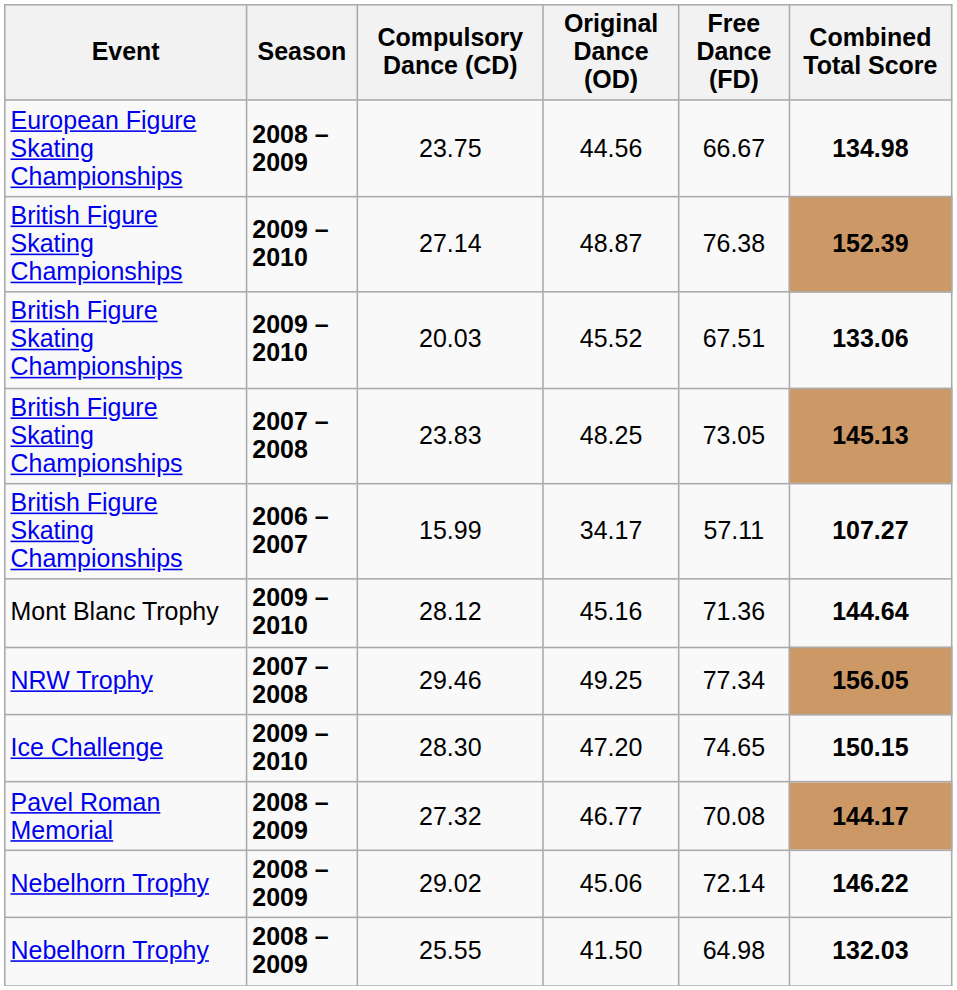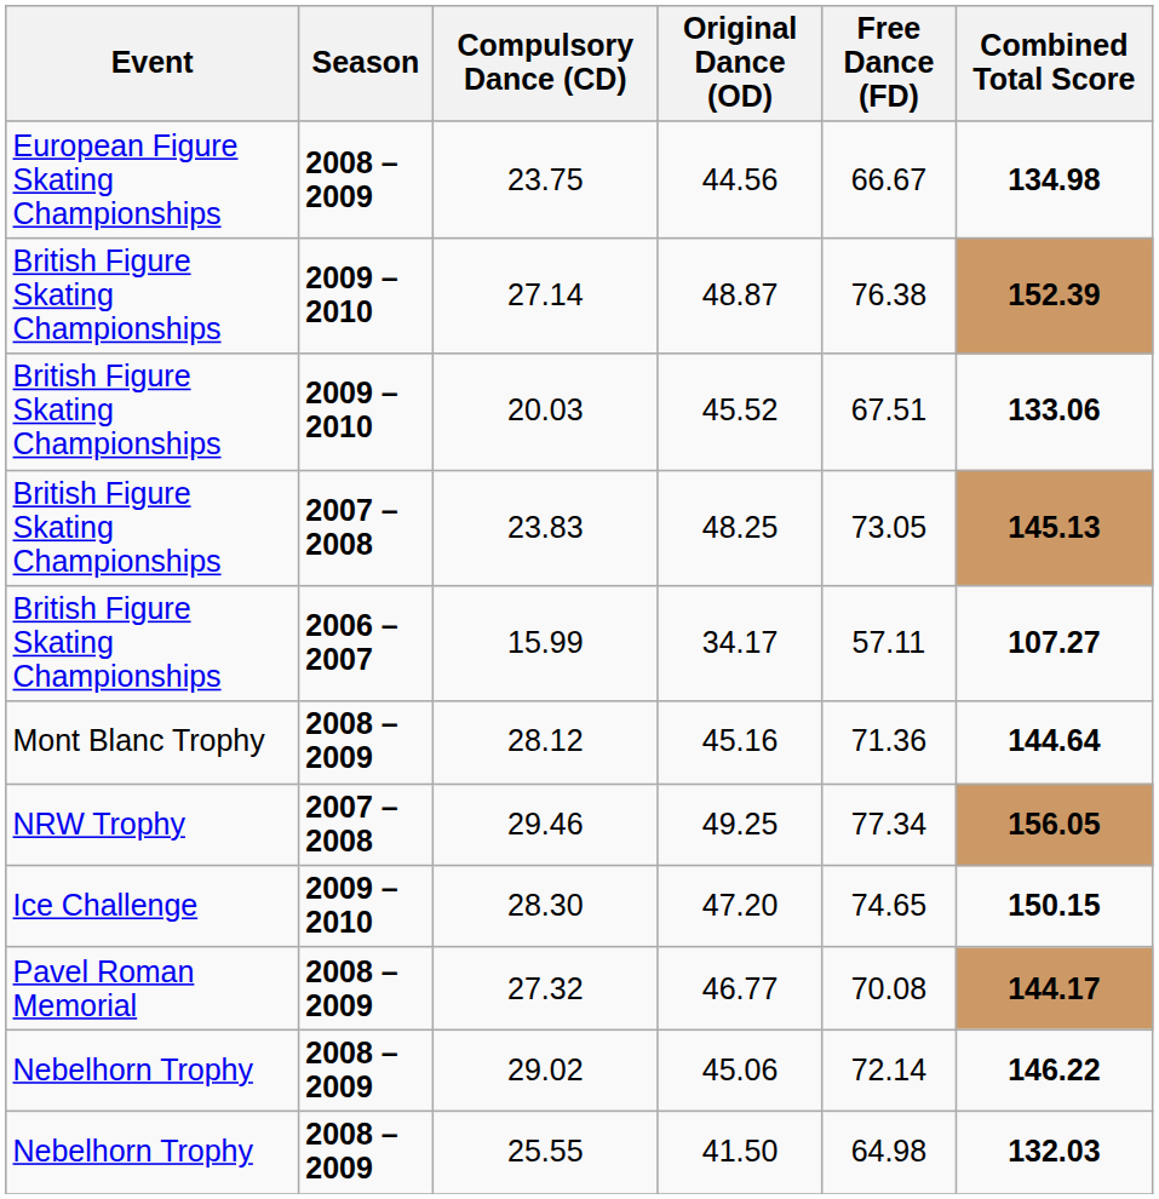 <table class="wikitable">
 <tr>
 <th>Event</th>
 <th>Season</th>
 <th>Compulsory Dance (CD)</th>
 <th>Original Dance (OD)</th>
 <th>Free Dance (FD)</th>
 <th>Combined Total Score</th>
 </tr>
 <tr>
 <td><a href='#'>European Figure Skating Championships</a></td>
 <td><strong>2008 – 2009</strong></td>
 <td align="center">23.75</td>
 <td align="center">44.56</td>
 <td align="center">66.67</td>
 <td align="center"><strong>134.98</strong></td>
 </tr>
 <tr>
 <td><a href='#'>British Figure Skating Championships</a></td>
 <td><strong>2009 – 2010</strong></td>
 <td align="center">27.14</td>
 <td align="center">48.87</td>
 <td align="center">76.38</td>
 <td align="center" bgcolor="CC9966"><strong>152.39</strong></td>
 </tr>
 <tr>
 <td><a href='#'>British Figure Skating Championships</a></td>
 <td><strong>2009 – 2010</strong></td>
 <td align="center">20.03</td>
 <td align="center">45.52</td>
 <td align="center">67.51</td>
 <td align="center"><strong>133.06</strong></td>
 </tr>
 <tr>
 <td><a href='#'>British Figure Skating Championships</a></td>
 <td><strong>2007 – 2008</strong></td>
 <td align="center">23.83</td>
 <td align="center">48.25</td>
 <td align="center">73.05</td>
 <td align="center" bgcolor="CC9966"><strong>145.13</strong></td>
 </tr>
 <tr>
 <td><a href='#'>British Figure Skating Championships</a></td>
 <td><strong>2006 – 2007</strong></td>
 <td align="center">15.99</td>
 <td align="center">34.17</td>
 <td align="center">57.11</td>
 <td align="center"><strong>107.27</strong></td>
 </tr>
 <tr>
 <td>Mont Blanc Trophy</td>
-<td><strong>2009 – 2010</strong></td>
+<td><strong>2008 – 2009</strong></td>
 <td align="center">28.12</td>
 <td align="center">45.16</td>
 <td align="center">71.36</td>
 <td align="center"><strong>144.64</strong></td>
 </tr>
 <tr>
 <td><a href='#'>NRW Trophy</a></td>
 <td><strong>2007 – 2008</strong></td>
 <td align="center">29.46</td>
 <td align="center">49.25</td>
 <td align="center">77.34</td>
 <td align="center" bgcolor="CC9966"><strong>156.05</strong></td>
 </tr>
 <tr>
 <td><a href='#'>Ice Challenge</a></td>
 <td><strong>2009 – 2010</strong></td>
 <td align="center">28.30</td>
 <td align="center">47.20</td>
 <td align="center">74.65</td>
 <td align="center"><strong>150.15</strong></td>
 </tr>
 <tr>
 <td><a href='#'>Pavel Roman Memorial</a></td>
 <td><strong>2008 – 2009</strong></td>
 <td align="center">27.32</td>
 <td align="center">46.77</td>
 <td align="center">70.08</td>
 <td align="center" bgcolor="CC9966"><strong>144.17</strong></td>
 </tr>
 <tr>
 <td><a href='#'>Nebelhorn Trophy</a></td>
 <td><strong>2008 – 2009</strong></td>
 <td align="center">29.02</td>
 <td align="center">45.06</td>
 <td align="center">72.14</td>
 <td align="center"><strong>146.22</strong></td>
 </tr>
 <tr>
 <td><a href='#'>Nebelhorn Trophy</a></td>
 <td><strong>2008 – 2009</strong></td>
 <td align="center">25.55</td>
 <td align="center">41.50</td>
 <td align="center">64.98</td>
 <td align="center"><strong>132.03</strong></td>
 </tr>
 </table>
